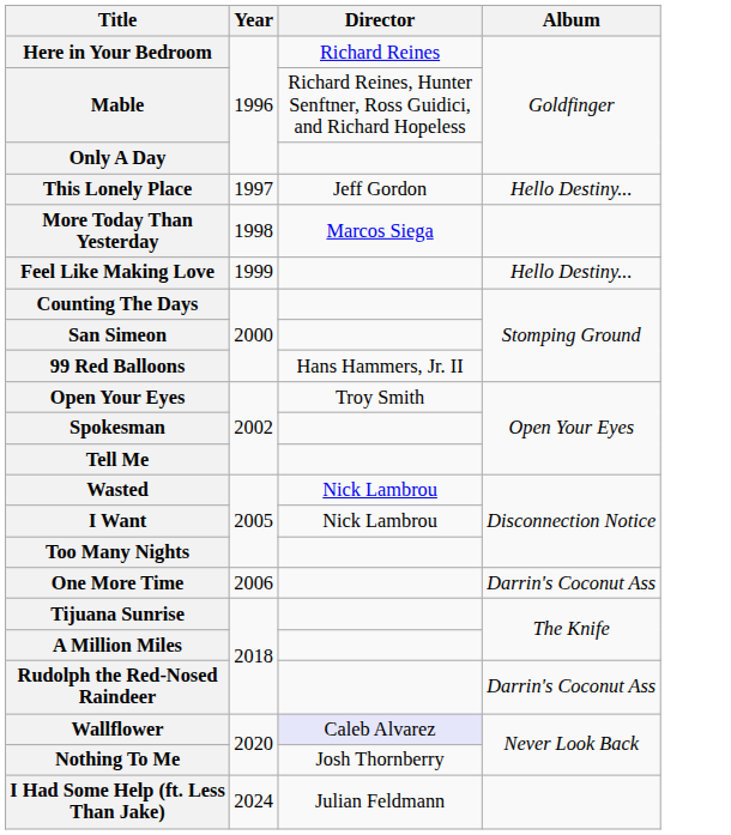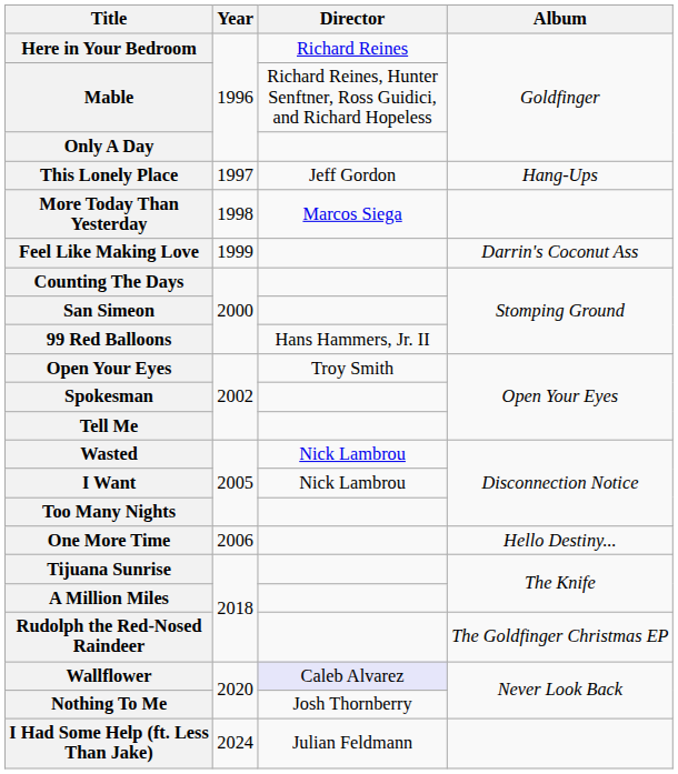 <table class="wikitable plainrowheaders" style="text-align:center;">
 <tr>
 <th scope="col" style="width:11em;">Title</th>
 <th scope="col">Year</th>
 <th scope="col" style="width:10em;">Director</th>
 <th scope="col">Album</th>
 </tr>
 <tr>
 <th scope="row">Here in Your Bedroom</th>
 <td rowspan="3">1996</td>
 <td><a href='#'>Richard Reines</a></td>
 <td rowspan="3"><em>Goldfinger</em></td>
 </tr>
 <tr>
 <th scope="row">Mable</th>
 <td>Richard Reines, Hunter Senftner, Ross Guidici, and Richard Hopeless</td>
 </tr>
 <tr>
 <th scope="row">Only A Day</th>
 <td></td>
 </tr>
 <tr>
 <th scope="row">This Lonely Place</th>
 <td rowspan="1">1997</td>
 <td>Jeff Gordon</td>
-<td rowspan="1"><em>Hello Destiny...</em></td>
+<td rowspan="1"><em>Hang-Ups</em></td>
 </tr>
 <tr>
 <th scope="row">More Today Than Yesterday</th>
 <td rowspan="1">1998</td>
 <td><a href='#'>Marcos Siega</a></td>
 <td></td>
 </tr>
 <tr>
 <th scope="row">Feel Like Making Love</th>
 <td rowspan="1">1999</td>
 <td></td>
-<td rowspan="1"><em>Hello Destiny...</em></td>
+<td rowspan="1"><em>Darrin's Coconut Ass</em></td>
 </tr>
 <tr>
 <th scope="row">Counting The Days</th>
 <td rowspan="3">2000</td>
 <td></td>
 <td rowspan="3"><em>Stomping Ground</em></td>
 </tr>
 <tr>
 <th scope="row">San Simeon</th>
 <td></td>
 </tr>
 <tr>
 <th scope="row">99 Red Balloons</th>
 <td>Hans Hammers, Jr. II</td>
 </tr>
 <tr>
 <th scope="row">Open Your Eyes</th>
 <td rowspan="3">2002</td>
 <td>Troy Smith</td>
 <td rowspan="3"><em>Open Your Eyes</em></td>
 </tr>
 <tr>
 <th scope="row">Spokesman</th>
 <td></td>
 </tr>
 <tr>
 <th scope="row">Tell Me</th>
 <td></td>
 </tr>
 <tr>
 <th scope="row">Wasted</th>
 <td rowspan="3">2005</td>
 <td><a href='#'>Nick Lambrou</a></td>
 <td rowspan="3"><em>Disconnection Notice</em></td>
 </tr>
 <tr>
 <th scope="row">I Want</th>
 <td>Nick Lambrou</td>
 </tr>
 <tr>
 <th scope="row">Too Many Nights</th>
 <td></td>
 </tr>
 <tr>
 <th scope="row">One More Time</th>
 <td rowspan="1">2006</td>
 <td></td>
-<td rowspan="1"><em>Darrin's Coconut Ass</em></td>
+<td rowspan="1"><em>Hello Destiny...</em></td>
 </tr>
 <tr>
 <th scope="row">Tijuana Sunrise</th>
 <td rowspan="3">2018</td>
 <td></td>
 <td rowspan="2"><em>The Knife</em></td>
 </tr>
 <tr>
 <th scope="row">A Million Miles</th>
 <td></td>
 </tr>
 <tr>
 <th scope="row">Rudolph the Red-Nosed Raindeer</th>
 <td></td>
-<td rowspan="1"><em>Darrin's Coconut Ass</em></td>
+<td rowspan="1"><em>The Goldfinger Christmas EP</em></td>
 </tr>
 <tr>
 <th scope="row">Wallflower</th>
 <td rowspan="2">2020</td>
 <td style="background: lavender;">Caleb Alvarez</td>
 <td rowspan="2"><em>Never Look Back</em></td>
 </tr>
 <tr>
 <th scope="row">Nothing To Me</th>
 <td>Josh Thornberry</td>
 </tr>
 <tr>
 <th scope="row">I Had Some Help (ft. Less Than Jake)</th>
 <td rowspan="1">2024</td>
 <td>Julian Feldmann</td>
 <td></td>
 </tr>
 </table>
